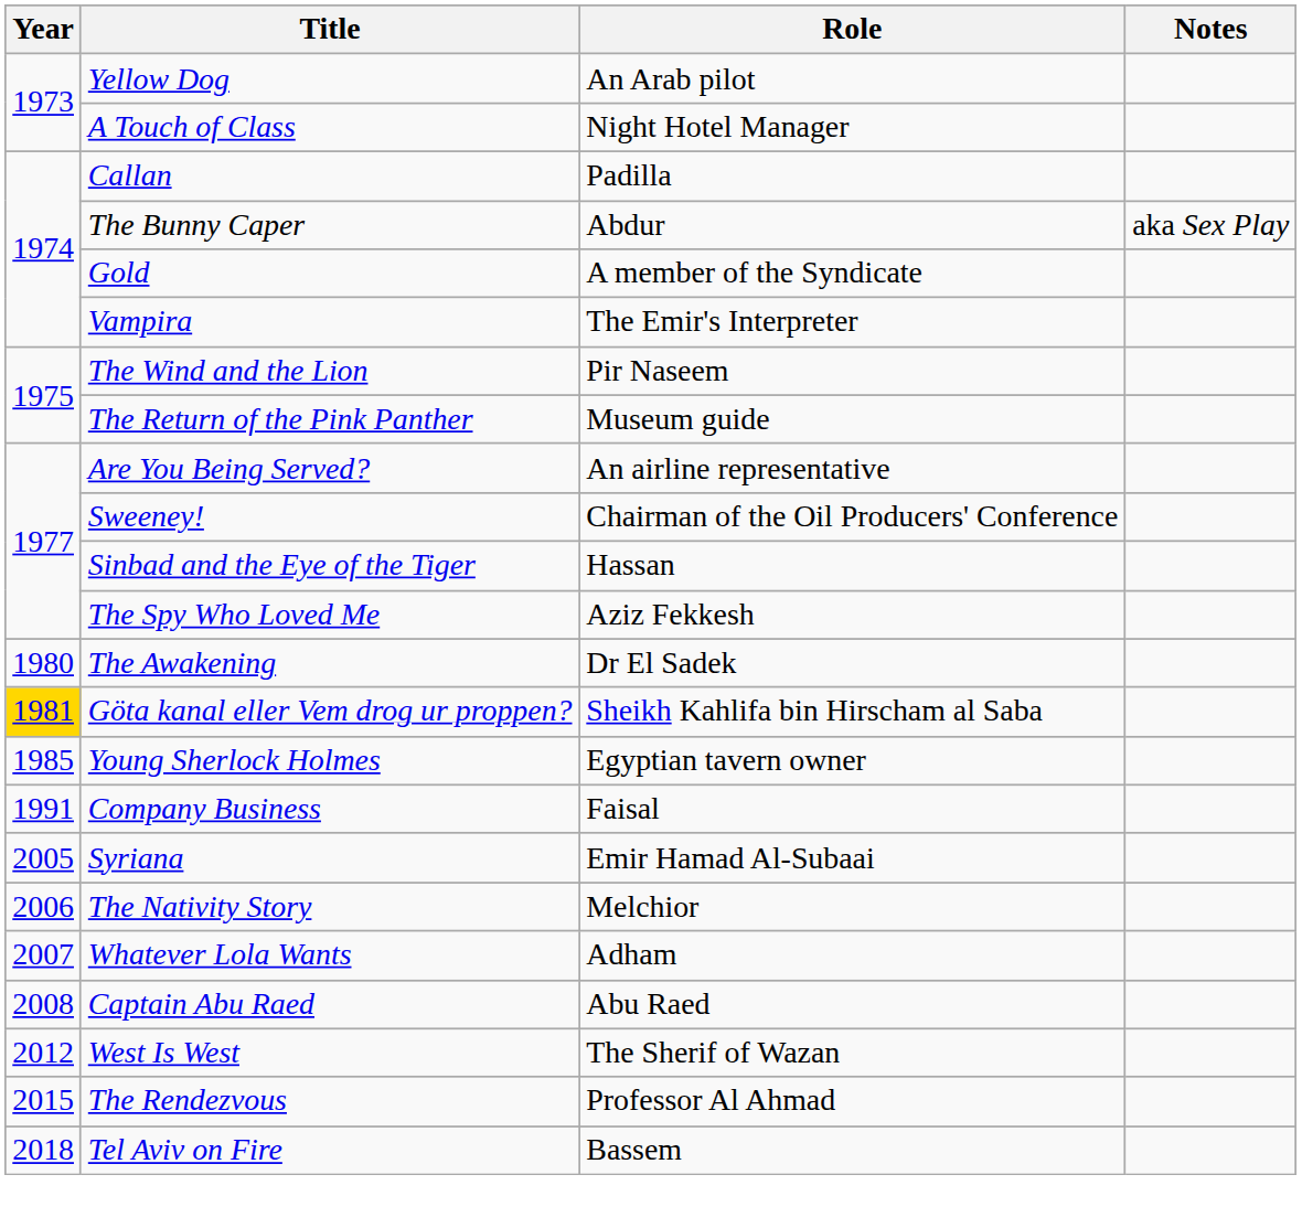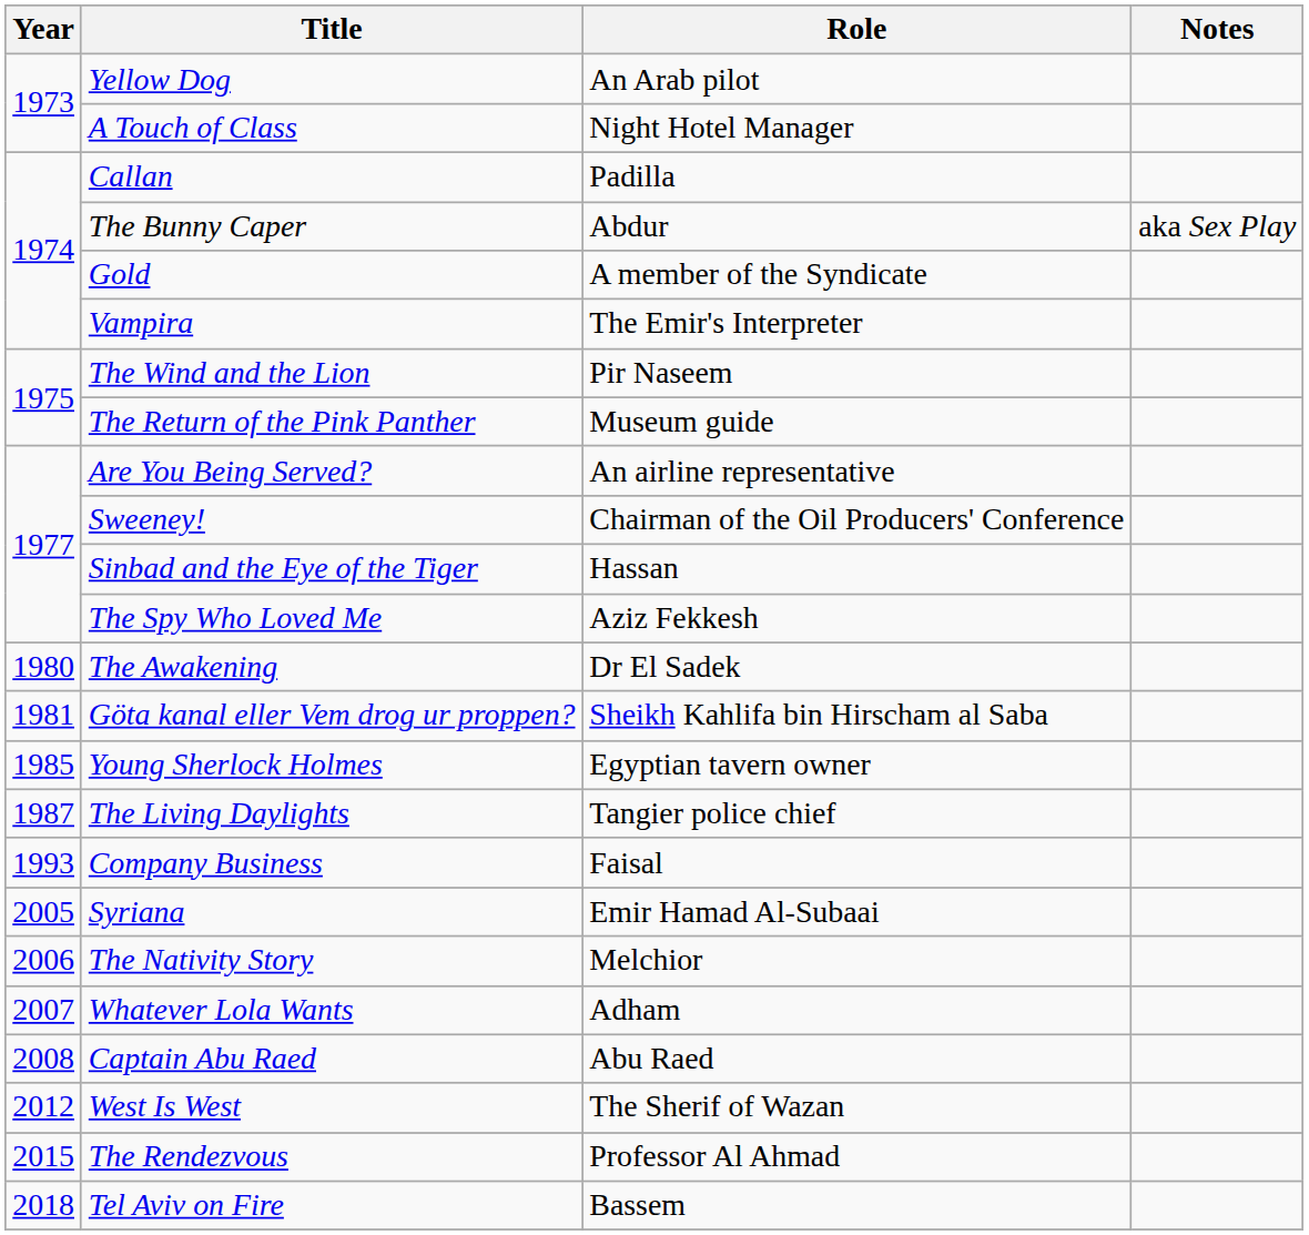 <table class="wikitable sortable">
 <tr>
 <th>Year</th>
 <th>Title</th>
 <th>Role</th>
 <th class = "unsortable">Notes</th>
 </tr>
 <tr>
 <td rowspan=2><a href='#'>1973</a></td>
 <td><em><a href='#'>Yellow Dog</a></em></td>
 <td>An Arab pilot</td>
 <td></td>
 </tr>
 <tr>
 <td><em><a href='#'>A Touch of Class</a></em></td>
 <td>Night Hotel Manager</td>
 <td></td>
 </tr>
 <tr>
 <td rowspan=4><a href='#'>1974</a></td>
 <td><em><a href='#'>Callan</a></em></td>
 <td>Padilla</td>
 <td></td>
 </tr>
 <tr>
 <td><em>The Bunny Caper</em></td>
 <td>Abdur</td>
 <td>aka <em>Sex Play</em></td>
 </tr>
 <tr>
 <td><em><a href='#'>Gold</a></em></td>
 <td>A member of the Syndicate</td>
 <td></td>
 </tr>
 <tr>
 <td><em><a href='#'>Vampira</a></em></td>
 <td>The Emir's Interpreter</td>
 <td></td>
 </tr>
 <tr>
 <td rowspan=2><a href='#'>1975</a></td>
 <td><em><a href='#'>The Wind and the Lion</a></em></td>
 <td>Pir Naseem</td>
 <td></td>
 </tr>
 <tr>
 <td><em><a href='#'>The Return of the Pink Panther</a></em></td>
 <td>Museum guide</td>
 <td></td>
 </tr>
 <tr>
 <td rowspan=4><a href='#'>1977</a></td>
 <td><em><a href='#'>Are You Being Served?</a></em></td>
 <td>An airline representative</td>
 <td></td>
 </tr>
 <tr>
 <td><em><a href='#'>Sweeney!</a></em></td>
 <td>Chairman of the Oil Producers' Conference</td>
 <td></td>
 </tr>
 <tr>
 <td><em><a href='#'>Sinbad and the Eye of the Tiger</a></em></td>
 <td>Hassan</td>
 <td></td>
 </tr>
 <tr>
 <td><em><a href='#'>The Spy Who Loved Me</a></em></td>
 <td>Aziz Fekkesh</td>
 <td></td>
 </tr>
 <tr>
 <td><a href='#'>1980</a></td>
 <td><em><a href='#'>The Awakening</a></em></td>
 <td>Dr El Sadek</td>
 <td></td>
 </tr>
 <tr>
-<td style="background: gold;"><a href='#'>1981</a></td>
+<td><a href='#'>1981</a></td>
 <td><em><a href='#'>Göta kanal eller Vem drog ur proppen?</a></em></td>
 <td><a href='#'>Sheikh</a> Kahlifa bin Hirscham al Saba</td>
 <td></td>
 </tr>
 <tr>
 <td><a href='#'>1985</a></td>
 <td><em><a href='#'>Young Sherlock Holmes</a></em></td>
 <td>Egyptian tavern owner</td>
 <td></td>
 </tr>
 <tr>
-<td><a href='#'>1991</a></td>
+<td><a href='#'>1987</a></td>
+<td><em><a href='#'>The Living Daylights</a></em></td>
+<td>Tangier police chief</td>
+<td></td>
+</tr>
+<tr>
+<td><a href='#'>1993</a></td>
 <td><em><a href='#'>Company Business</a></em></td>
 <td>Faisal</td>
 <td></td>
 </tr>
 <tr>
 <td><a href='#'>2005</a></td>
 <td><em><a href='#'>Syriana</a></em></td>
 <td>Emir Hamad Al-Subaai</td>
 <td></td>
 </tr>
 <tr>
 <td><a href='#'>2006</a></td>
 <td><em><a href='#'>The Nativity Story</a></em></td>
 <td>Melchior</td>
 <td></td>
 </tr>
 <tr>
 <td><a href='#'>2007</a></td>
 <td><em><a href='#'>Whatever Lola Wants</a></em></td>
 <td>Adham</td>
 <td></td>
 </tr>
 <tr>
 <td><a href='#'>2008</a></td>
 <td><em><a href='#'>Captain Abu Raed</a></em></td>
 <td>Abu Raed</td>
 <td></td>
 </tr>
 <tr>
 <td><a href='#'>2012</a></td>
 <td><em><a href='#'>West Is West</a></em></td>
 <td>The Sherif of Wazan</td>
 <td></td>
 </tr>
 <tr>
 <td><a href='#'>2015</a></td>
 <td><em><a href='#'>The Rendezvous</a></em></td>
 <td>Professor Al Ahmad</td>
 </tr>
 <tr>
 <td><a href='#'>2018</a></td>
 <td><em><a href='#'>Tel Aviv on Fire</a></em></td>
 <td>Bassem</td>
 <td></td>
 </tr>
 </table>
